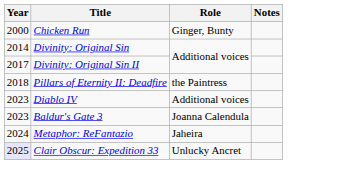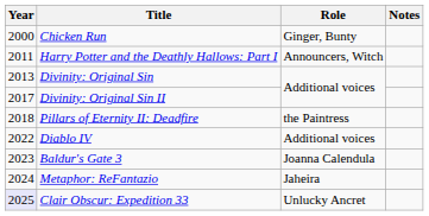 <table class="wikitable sortable">
 <tr>
 <th>Year</th>
 <th>Title</th>
 <th>Role</th>
 <th class="unsortable">Notes</th>
 </tr>
 <tr>
 <td>2000</td>
 <td><em><a href='#'>Chicken Run</a></em></td>
 <td>Ginger, Bunty</td>
 <td></td>
 </tr>
 <tr>
-<td>2014</td>
+<td>2011</td>
+<td><em><a href='#'>Harry Potter and the Deathly Hallows: Part I</a></em></td>
+<td>Announcers, Witch</td>
+<td></td>
+</tr>
+<tr>
+<td>2013</td>
 <td><em><a href='#'>Divinity: Original Sin</a></em></td>
 <td rowspan="2">Additional voices</td>
 <td></td>
 </tr>
 <tr>
 <td>2017</td>
 <td><em><a href='#'>Divinity: Original Sin II</a></em></td>
 <td></td>
 </tr>
 <tr>
 <td>2018</td>
 <td><em><a href='#'>Pillars of Eternity II: Deadfire</a></em></td>
 <td>the Paintress</td>
 <td></td>
 </tr>
 <tr>
-<td>2023</td>
+<td>2022</td>
 <td><em><a href='#'>Diablo IV</a></em></td>
 <td>Additional voices</td>
 <td></td>
 </tr>
 <tr>
 <td>2023</td>
 <td><em><a href='#'>Baldur's Gate 3</a></em></td>
 <td>Joanna Calendula</td>
 <td></td>
 </tr>
 <tr>
 <td>2024</td>
 <td><em><a href='#'>Metaphor: ReFantazio</a></em></td>
 <td>Jaheira</td>
 <td></td>
 </tr>
 <tr>
 <td style="background: lavender;">2025</td>
 <td><em><a href='#'>Clair Obscur: Expedition 33</a></em></td>
 <td>Unlucky Ancret</td>
 <td></td>
 </tr>
 </table>
